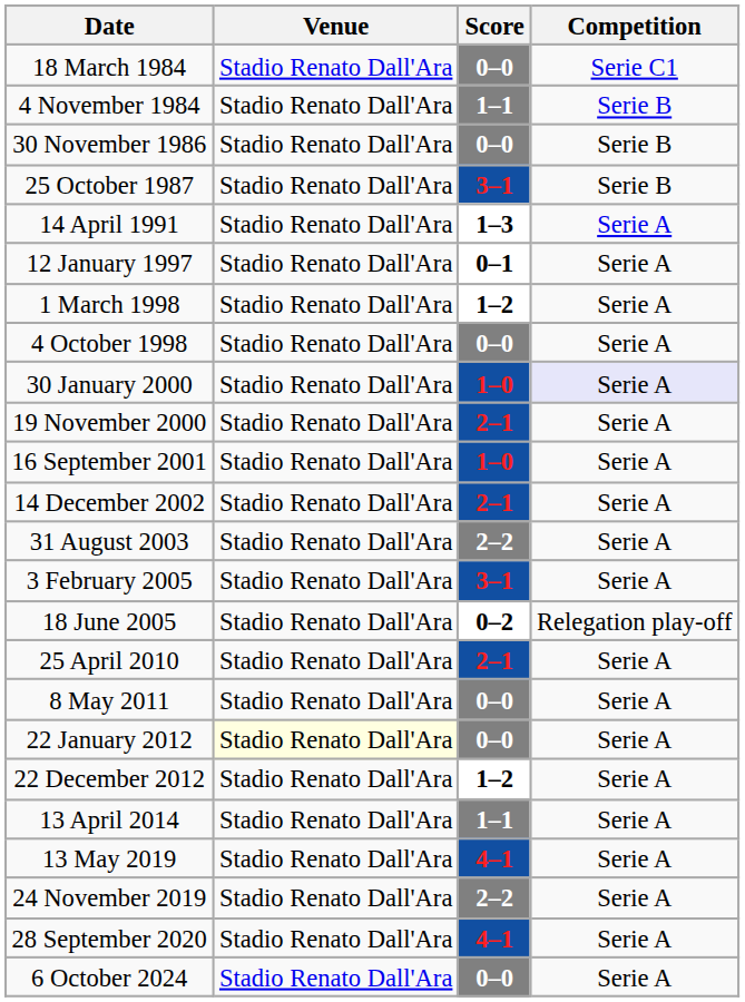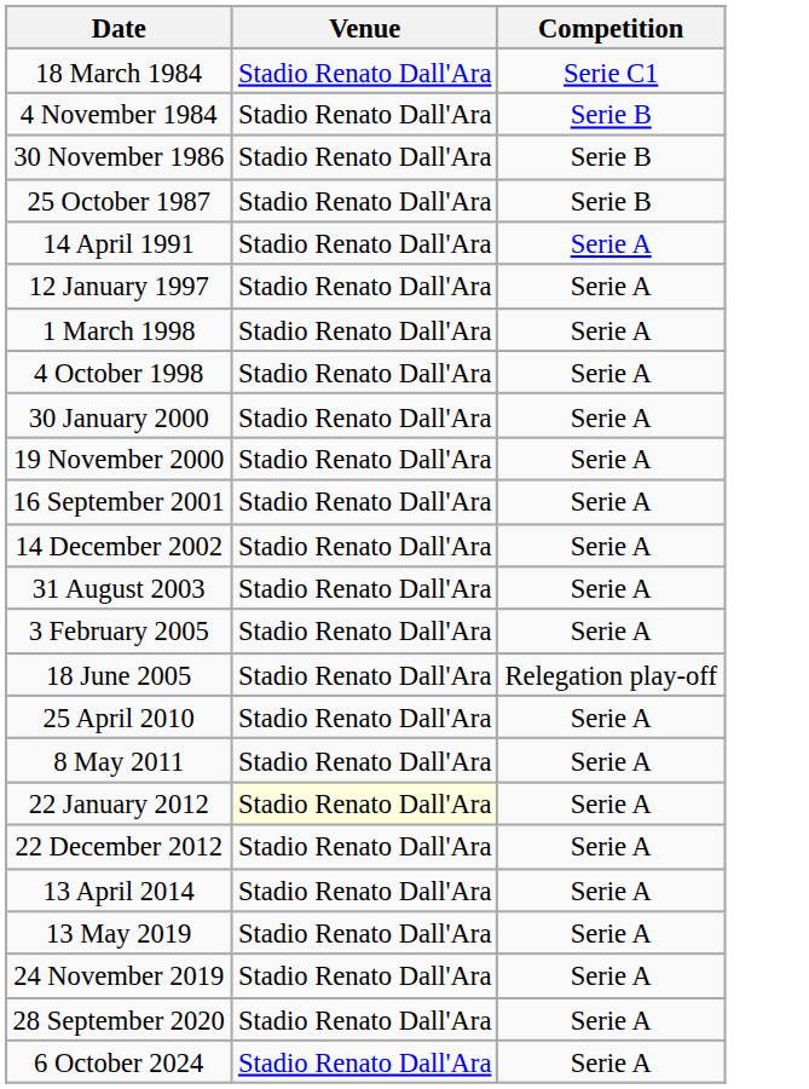 <table class="wikitable" style="text-align: center; width=20%; font-size: 11px">
 <tr>
 <th>Date</th>
 <th>Venue</th>
-<th>Score</th>
 <th>Competition</th>
 </tr>
 <tr>
 <td>18 March 1984</td>
 <td><a href='#'>Stadio Renato Dall'Ara</a></td>
-<td style="background:#808080; color:white;"><strong>0–0</strong></td>
 <td><a href='#'>Serie C1</a></td>
 </tr>
 <tr>
 <td>4 November 1984</td>
 <td>Stadio Renato Dall'Ara</td>
-<td style="background:#808080; color:white;"><strong>1–1</strong></td>
 <td><a href='#'>Serie B</a></td>
 </tr>
 <tr>
 <td>30 November 1986</td>
 <td>Stadio Renato Dall'Ara</td>
-<td style="background:#808080; color:white;"><strong>0–0</strong></td>
 <td>Serie B</td>
 </tr>
 <tr>
 <td>25 October 1987</td>
 <td>Stadio Renato Dall'Ara</td>
-<td style="background:#114fa2; color:#FF2020;"><strong>3–1</strong></td>
 <td>Serie B</td>
 </tr>
 <tr>
 <td>14 April 1991</td>
 <td>Stadio Renato Dall'Ara</td>
-<td style="background:#FFFFFF; color:black;"><strong>1–3</strong></td>
 <td><a href='#'>Serie A</a></td>
 </tr>
 <tr>
 <td>12 January 1997</td>
 <td>Stadio Renato Dall'Ara</td>
-<td style="background:#FFFFFF; color:black;"><strong>0–1</strong></td>
 <td>Serie A</td>
 </tr>
 <tr>
 <td>1 March 1998</td>
 <td>Stadio Renato Dall'Ara</td>
-<td style="background:#FFFFFF; color:black;"><strong>1–2</strong></td>
 <td>Serie A</td>
 </tr>
 <tr>
 <td>4 October 1998</td>
 <td>Stadio Renato Dall'Ara</td>
-<td style="background:#808080; color:white;"><strong>0–0</strong></td>
 <td>Serie A</td>
 </tr>
 <tr>
 <td>30 January 2000</td>
 <td>Stadio Renato Dall'Ara</td>
-<td style="background:#114fa2; color:#FF2020;"><strong>1–0</strong></td>
-<td style="background: lavender;">Serie A</td>
+<td>Serie A</td>
 </tr>
 <tr>
 <td>19 November 2000</td>
 <td>Stadio Renato Dall'Ara</td>
-<td style="background:#114fa2; color:#FF2020;"><strong>2–1</strong></td>
 <td>Serie A</td>
 </tr>
 <tr>
 <td>16 September 2001</td>
 <td>Stadio Renato Dall'Ara</td>
-<td style="background:#114fa2; color:#FF2020;"><strong>1–0</strong></td>
 <td>Serie A</td>
 </tr>
 <tr>
 <td>14 December 2002</td>
 <td>Stadio Renato Dall'Ara</td>
-<td style="background:#114fa2; color:#FF2020;"><strong>2–1</strong></td>
 <td>Serie A</td>
 </tr>
 <tr>
 <td>31 August 2003</td>
 <td>Stadio Renato Dall'Ara</td>
-<td style="background:#808080; color:white;"><strong>2–2</strong></td>
 <td>Serie A</td>
 </tr>
 <tr>
 <td>3 February 2005</td>
 <td>Stadio Renato Dall'Ara</td>
-<td style="background:#114fa2; color:#FF2020;"><strong>3–1</strong></td>
 <td>Serie A</td>
 </tr>
 <tr>
 <td>18 June 2005</td>
 <td>Stadio Renato Dall'Ara</td>
-<td style="background:#FFFFFF; color:black;"><strong>0–2</strong></td>
 <td>Relegation play-off</td>
 </tr>
 <tr>
 <td>25 April 2010</td>
 <td>Stadio Renato Dall'Ara</td>
-<td style="background:#114fa2; color:#FF2020;"><strong>2–1</strong></td>
 <td>Serie A</td>
 </tr>
 <tr>
 <td>8 May 2011</td>
 <td>Stadio Renato Dall'Ara</td>
-<td style="background:#808080; color:white;"><strong>0–0</strong></td>
 <td>Serie A</td>
 </tr>
 <tr>
 <td>22 January 2012</td>
 <td style="background: lightyellow;">Stadio Renato Dall'Ara</td>
-<td style="background:#808080; color:white;"><strong>0–0</strong></td>
 <td>Serie A</td>
 </tr>
 <tr>
 <td>22 December 2012</td>
 <td>Stadio Renato Dall'Ara</td>
-<td style="background:#FFFFFF; color:black;"><strong>1–2</strong></td>
 <td>Serie A</td>
 </tr>
 <tr>
 <td>13 April 2014</td>
 <td>Stadio Renato Dall'Ara</td>
-<td style="background:#808080; color:white;"><strong>1–1</strong></td>
 <td>Serie A</td>
 </tr>
 <tr>
 <td>13 May 2019</td>
 <td>Stadio Renato Dall'Ara</td>
-<td style="background:#114fa2; color:#FF2020;"><strong>4–1</strong></td>
 <td>Serie A</td>
 </tr>
 <tr>
 <td>24 November 2019</td>
 <td>Stadio Renato Dall'Ara</td>
-<td style="background:#808080; color:white;"><strong>2–2</strong></td>
 <td>Serie A</td>
 </tr>
 <tr>
 <td>28 September 2020</td>
 <td>Stadio Renato Dall'Ara</td>
-<td style="background:#114fa2; color:#FF2020;"><strong>4–1</strong></td>
 <td>Serie A</td>
 </tr>
 <tr>
 <td>6 October 2024</td>
 <td><a href='#'>Stadio Renato Dall'Ara</a></td>
-<td style="background:#808080; color:white;"><strong>0–0</strong></td>
 <td>Serie A</td>
 </tr>
 </table>
